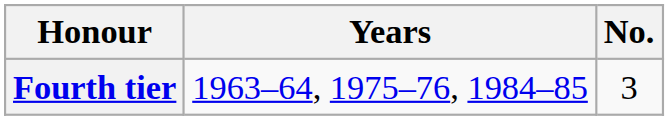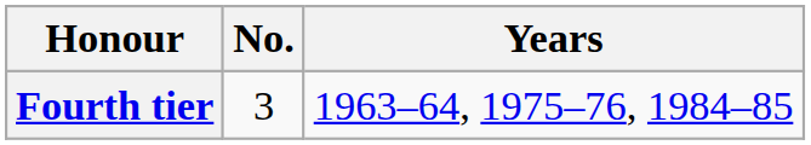 <table class="wikitable plainrowheaders">
 <tr>
 <th scope=col>Honour</th>
+<th scope=col>No.</th>
 <th scope=col>Years</th>
-<th scope=col>No.</th>
 </tr>
 <tr>
 <th scope=row><a href='#'>Fourth tier</a></th>
+<td align=center>3</td>
 <td><a href='#'>1963–64</a>, <a href='#'>1975–76</a>, <a href='#'>1984–85</a></td>
-<td align=center>3</td>
 </tr>
 </table>
